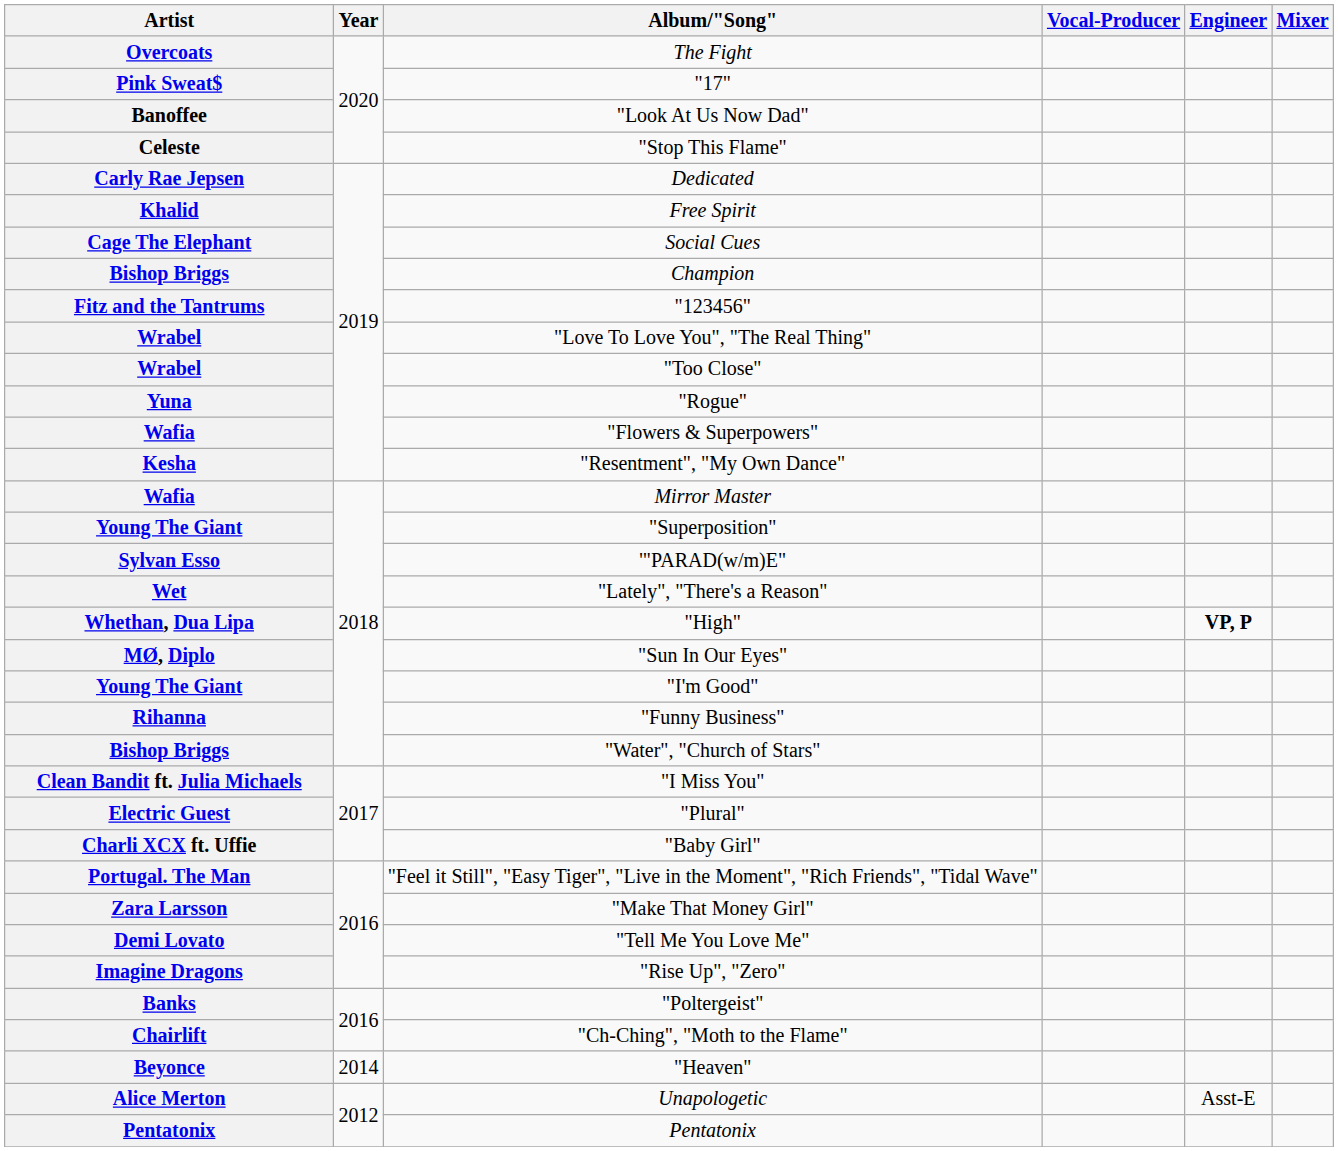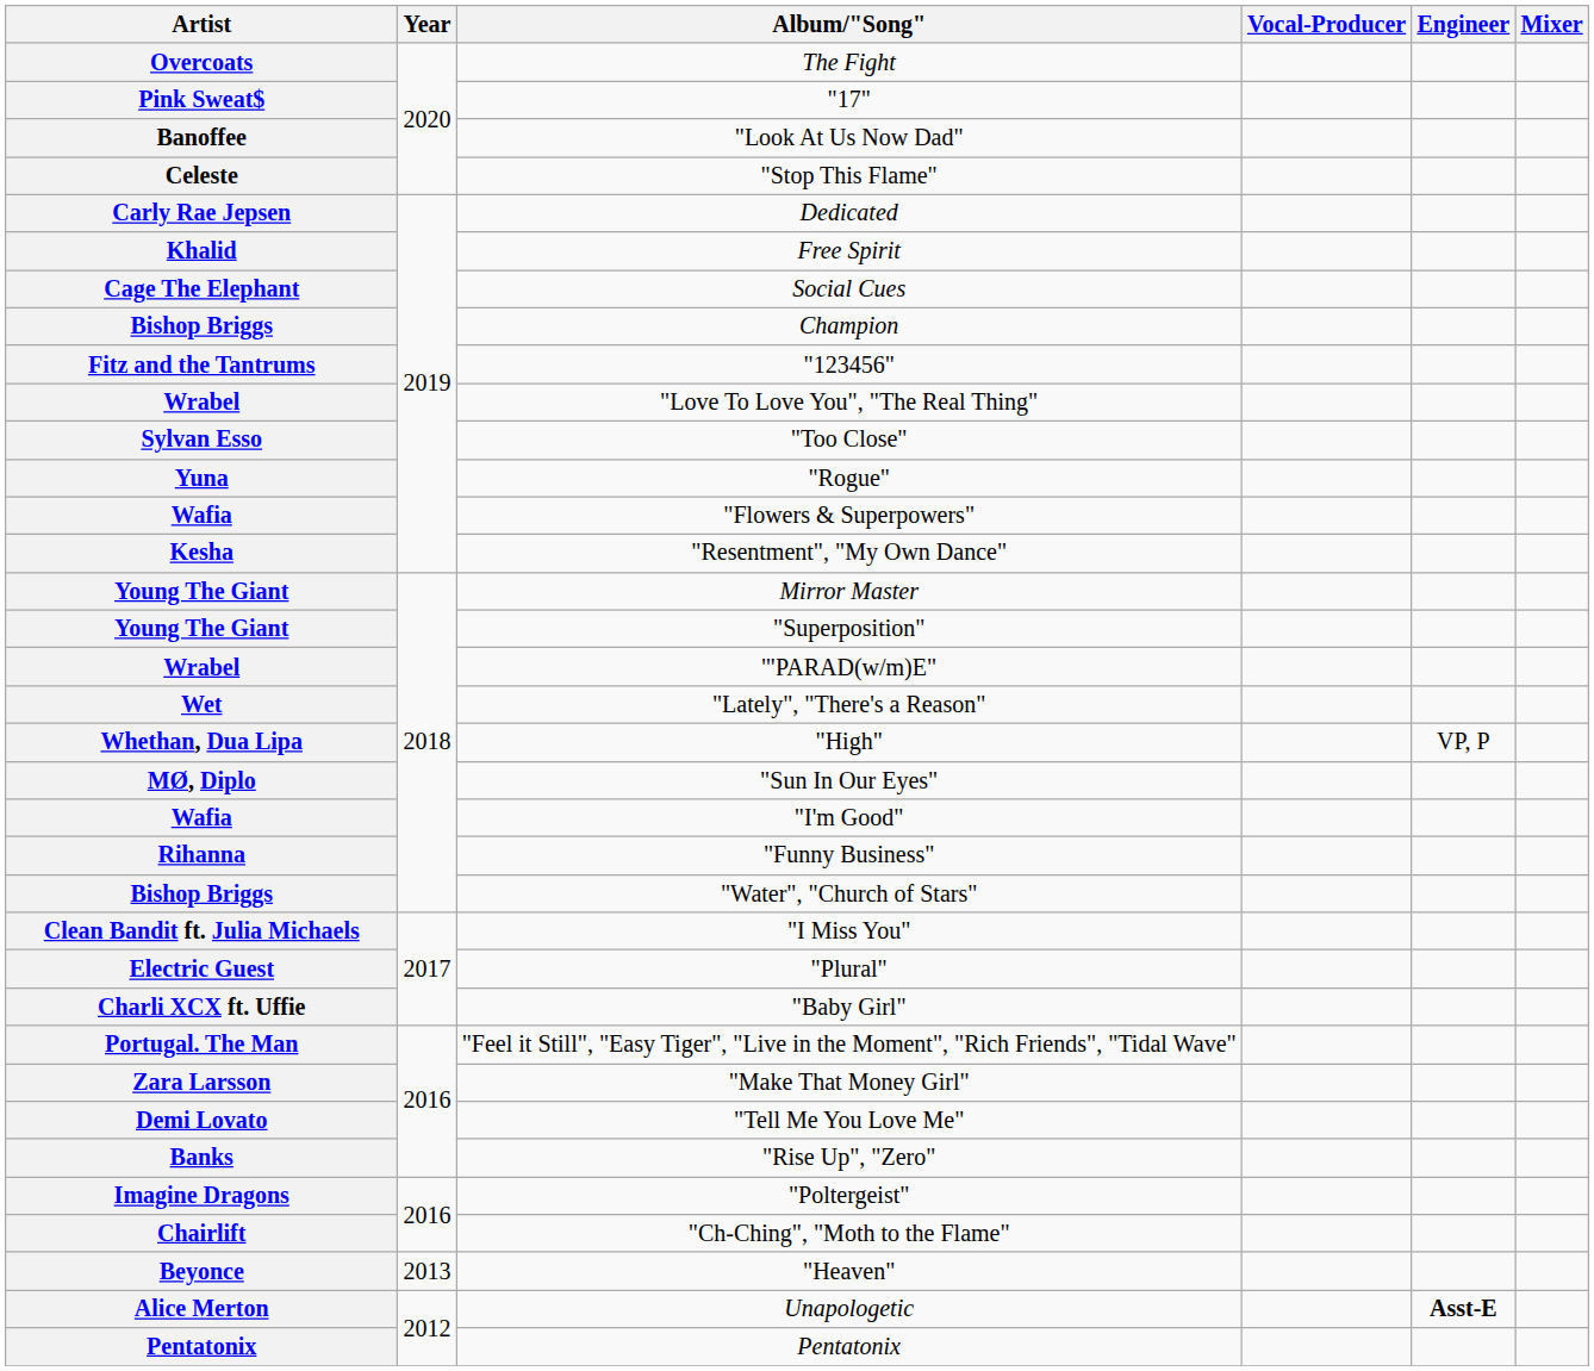 <table class="wikitable plainrowheaders" style="text-align:center;">
 <tr>
 <th scope="col" style="width:16em;">Artist</th>
 <th scope="col">Year</th>
 <th scope="col">Album/"Song"</th>
 <th scope="col"><a href='#'>Vocal-Producer</a></th>
 <th scope="col"><a href='#'>Engineer</a></th>
 <th scope="col"><a href='#'>Mixer</a></th>
 </tr>
 <tr>
 <th scope="row"><a href='#'>Overcoats</a></th>
 <td rowspan="4">2020</td>
 <td><em>The Fight</em></td>
 <td></td>
 <td></td>
 <td></td>
 </tr>
 <tr>
 <th scope="row"><a href='#'>Pink Sweat$</a></th>
 <td>"17"</td>
 <td></td>
 <td></td>
 <td></td>
 </tr>
 <tr>
 <th scope="row">Banoffee</th>
 <td>"Look At Us Now Dad"</td>
 <td></td>
 <td></td>
 <td></td>
 </tr>
 <tr>
 <th scope="row">Celeste</th>
 <td>"Stop This Flame"</td>
 <td></td>
 <td></td>
 <td></td>
 </tr>
 <tr>
 <th scope="row"><a href='#'>Carly Rae Jepsen</a></th>
 <td rowspan="10">2019</td>
 <td><em>Dedicated</em></td>
 <td></td>
 <td></td>
 <td></td>
 </tr>
 <tr>
 <th scope="row"><a href='#'>Khalid</a></th>
 <td><em>Free Spirit</em></td>
 <td></td>
 <td></td>
 <td></td>
 </tr>
 <tr>
 <th scope="row"><a href='#'>Cage The Elephant</a></th>
 <td><em>Social Cues</em></td>
 <td></td>
 <td></td>
 <td></td>
 </tr>
 <tr>
 <th scope="row"><a href='#'>Bishop Briggs</a></th>
 <td><em>Champion</em></td>
 <td></td>
 <td></td>
 <td></td>
 </tr>
 <tr>
 <th scope="row"><a href='#'>Fitz and the Tantrums</a></th>
 <td>"123456"</td>
 <td></td>
 <td></td>
 <td></td>
 </tr>
 <tr>
 <th scope="row"><a href='#'>Wrabel</a></th>
 <td>"Love To Love You", "The Real Thing"</td>
 <td></td>
 <td></td>
 <td></td>
 </tr>
 <tr>
-<th scope="row"><a href='#'>Wrabel</a></th>
+<th scope="row"><a href='#'>Sylvan Esso</a></th>
 <td>"Too Close"</td>
 <td></td>
 <td></td>
 <td></td>
 </tr>
 <tr>
 <th scope="row"><a href='#'>Yuna</a></th>
 <td>"Rogue"</td>
 <td></td>
 <td></td>
 <td></td>
 </tr>
 <tr>
 <th scope="row"><a href='#'>Wafia</a></th>
 <td>"Flowers & Superpowers"</td>
 <td></td>
 <td></td>
 <td></td>
 </tr>
 <tr>
 <th scope="row"><a href='#'>Kesha</a></th>
 <td>"Resentment", "My Own Dance"</td>
 <td></td>
 <td></td>
 <td></td>
 </tr>
 <tr>
-<th scope="row"><a href='#'>Wafia</a></th>
+<th scope="row"><a href='#'>Young The Giant</a></th>
 <td rowspan="9">2018</td>
 <td><em>Mirror Master</em></td>
 <td></td>
 <td></td>
 <td></td>
 </tr>
 <tr>
 <th scope="row"><a href='#'>Young The Giant</a></th>
 <td>"Superposition"</td>
 <td></td>
 <td></td>
 <td></td>
 </tr>
 <tr>
-<th scope="row"><a href='#'>Sylvan Esso</a></th>
+<th scope="row"><a href='#'>Wrabel</a></th>
 <td>'"PARAD(w/m)E"</td>
 <td></td>
 <td></td>
 <td></td>
 </tr>
 <tr>
 <th scope="row"><a href='#'>Wet</a></th>
 <td>"Lately", "There's a Reason"</td>
 <td></td>
 <td></td>
 <td></td>
 </tr>
 <tr>
 <th scope="row"><a href='#'>Whethan</a>, <a href='#'>Dua Lipa</a></th>
 <td>"High"</td>
 <td></td>
-<td><strong>VP, P</strong></td>
+<td>VP, P</td>
 <td></td>
 </tr>
 <tr>
 <th scope="row"><a href='#'>MØ</a>, <a href='#'>Diplo</a></th>
 <td>"Sun In Our Eyes"</td>
 <td></td>
 <td></td>
 <td></td>
 </tr>
 <tr>
-<th scope="row"><a href='#'>Young The Giant</a></th>
+<th scope="row"><a href='#'>Wafia</a></th>
 <td>"I'm Good"</td>
 <td></td>
 <td></td>
 <td></td>
 </tr>
 <tr>
 <th scope="row"><a href='#'>Rihanna</a></th>
 <td>"Funny Business"</td>
 <td></td>
 <td></td>
 <td></td>
 </tr>
 <tr>
 <th scope="row"><a href='#'>Bishop Briggs</a></th>
 <td>"Water", "Church of Stars"</td>
 <td></td>
 <td></td>
 <td></td>
 </tr>
 <tr>
 <th scope="row"><a href='#'>Clean Bandit</a> ft. <a href='#'>Julia Michaels</a></th>
 <td rowspan="3">2017</td>
 <td>"I Miss You"</td>
 <td></td>
 <td></td>
 <td></td>
 </tr>
 <tr>
 <th scope="row"><a href='#'>Electric Guest</a></th>
 <td>"Plural"</td>
 <td></td>
 <td></td>
 <td></td>
 </tr>
 <tr>
 <th scope="row"><a href='#'>Charli XCX</a> ft. Uffie</th>
 <td>"Baby Girl"</td>
 <td></td>
 <td></td>
 <td></td>
 </tr>
 <tr>
 <th scope="row"><a href='#'>Portugal. The Man</a></th>
 <td rowspan="4">2016</td>
 <td>"Feel it Still", "Easy Tiger", "Live in the Moment", "Rich Friends", "Tidal Wave"</td>
 <td></td>
 <td></td>
 <td></td>
 </tr>
 <tr>
 <th scope="row"><a href='#'>Zara Larsson</a></th>
 <td>"Make That Money Girl"</td>
 <td></td>
 <td></td>
 <td></td>
 </tr>
 <tr>
 <th scope="row"><a href='#'>Demi Lovato</a></th>
 <td>"Tell Me You Love Me"</td>
 <td></td>
 <td></td>
 <td></td>
 </tr>
 <tr>
-<th scope="row"><a href='#'>Imagine Dragons</a></th>
+<th scope="row"><a href='#'>Banks</a></th>
 <td>"Rise Up", "Zero"</td>
 <td></td>
 <td></td>
 <td></td>
 </tr>
 <tr>
-<th scope="row"><a href='#'>Banks</a></th>
+<th scope="row"><a href='#'>Imagine Dragons</a></th>
 <td rowspan="2">2016</td>
 <td>"Poltergeist"</td>
 <td></td>
 <td></td>
 <td></td>
 </tr>
 <tr>
 <th scope="row"><a href='#'>Chairlift</a></th>
 <td>"Ch-Ching", "Moth to the Flame"</td>
 <td></td>
 <td></td>
 <td></td>
 </tr>
 <tr>
 <th scope="row"><a href='#'>Beyonce</a></th>
-<td rowspan="1">2014</td>
+<td rowspan="1">2013</td>
 <td>"Heaven"</td>
 <td></td>
 <td></td>
 <td></td>
 </tr>
 <tr>
 <th scope="row"><a href='#'>Alice Merton</a></th>
 <td rowspan="2">2012</td>
 <td><em>Unapologetic</em></td>
 <td></td>
-<td>Asst-E</td>
+<td><strong>Asst-E</strong></td>
 <td></td>
 </tr>
 <tr>
 <th scope="row"><a href='#'>Pentatonix</a></th>
 <td><em>Pentatonix</em></td>
 <td></td>
 <td></td>
 <td></td>
 </tr>
 <tr>
 </tr>
 </table>
